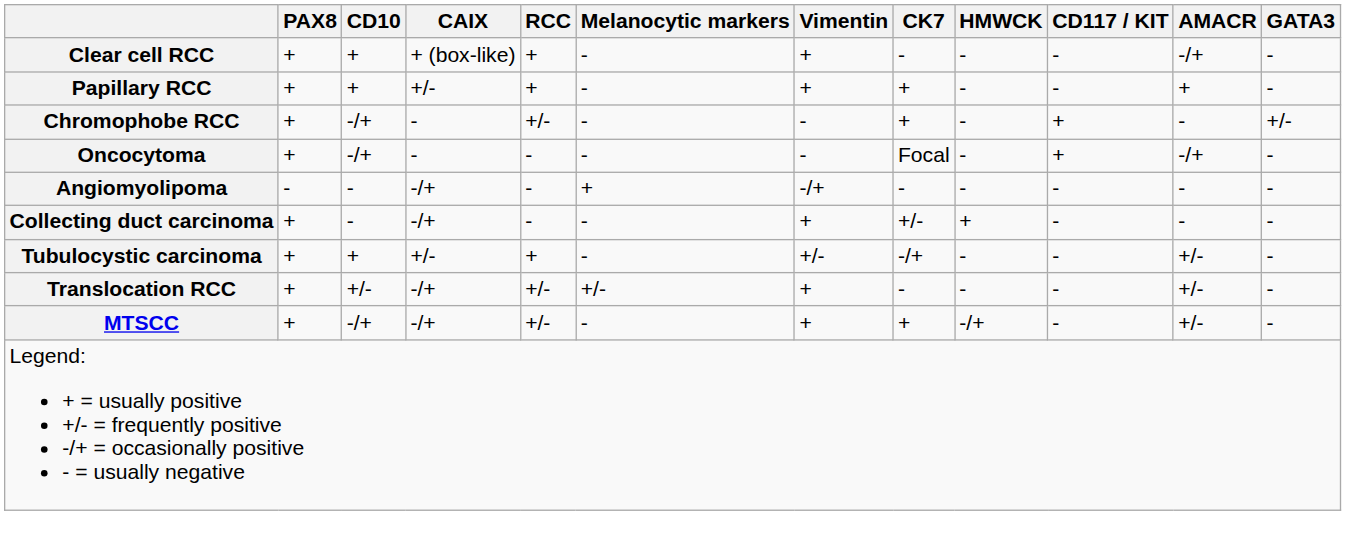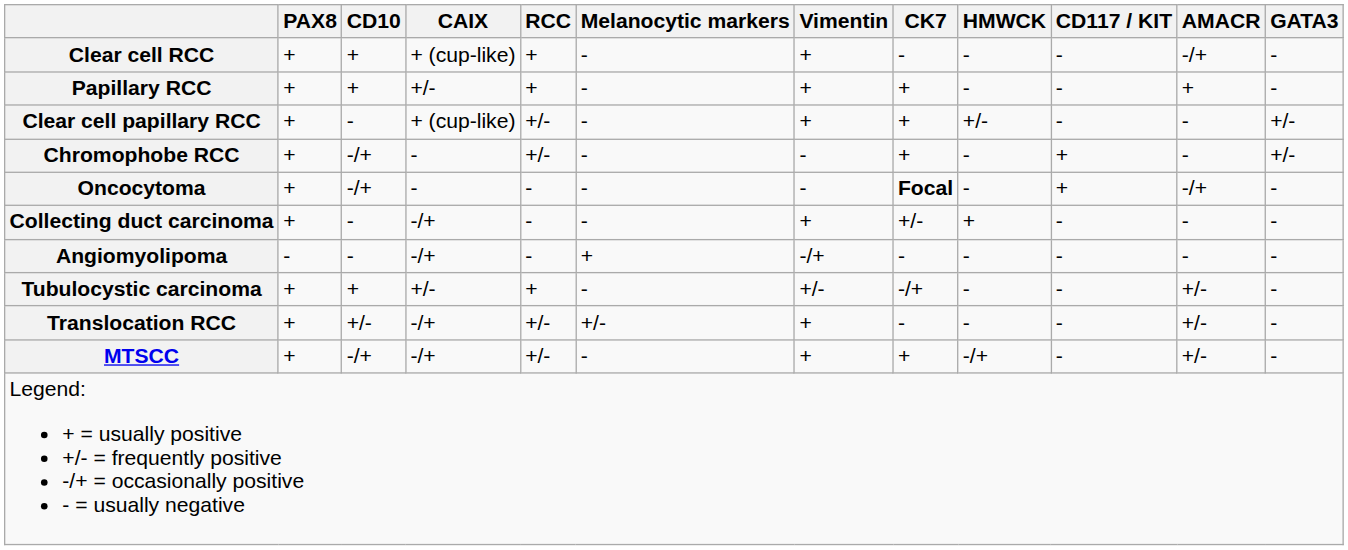 <table class="wikitable">
 <tr>
 <th></th>
 <th>PAX8</th>
 <th>CD10</th>
 <th>CAIX</th>
 <th>RCC</th>
 <th>Melanocytic markers</th>
 <th>Vimentin</th>
 <th>CK7</th>
 <th>HMWCK</th>
 <th>CD117 / KIT</th>
 <th>AMACR</th>
 <th>GATA3</th>
 </tr>
 <tr>
 <th>Clear cell RCC</th>
 <td>+</td>
 <td>+</td>
-<td>+ (box-like)</td>
+<td>+ (cup-like)</td>
 <td>+</td>
 <td>-</td>
 <td>+</td>
 <td>-</td>
 <td>-</td>
 <td>-</td>
 <td>-/+</td>
 <td>-</td>
 </tr>
 <tr>
 <th>Papillary RCC</th>
 <td>+</td>
 <td>+</td>
 <td>+/-</td>
 <td>+</td>
 <td>-</td>
 <td>+</td>
 <td>+</td>
 <td>-</td>
 <td>-</td>
 <td>+</td>
 <td>-</td>
 </tr>
 <tr>
+<th>Clear cell papillary RCC</th>
+<td>+</td>
+<td>-</td>
+<td>+ (cup-like)</td>
+<td>+/-</td>
+<td>-</td>
+<td>+</td>
+<td>+</td>
+<td>+/-</td>
+<td>-</td>
+<td>-</td>
+<td>+/-</td>
+</tr>
+<tr>
 <th>Chromophobe RCC</th>
 <td>+</td>
 <td>-/+</td>
 <td>-</td>
 <td>+/-</td>
 <td>-</td>
 <td>-</td>
 <td>+</td>
 <td>-</td>
 <td>+</td>
 <td>-</td>
 <td>+/-</td>
 </tr>
 <tr>
 <th>Oncocytoma</th>
 <td>+</td>
 <td>-/+</td>
 <td>-</td>
 <td>-</td>
 <td>-</td>
 <td>-</td>
-<td>Focal</td>
+<td><strong>Focal</strong></td>
 <td>-</td>
 <td>+</td>
 <td>-/+</td>
+<td>-</td>
+</tr>
+<tr>
+<th>Collecting duct carcinoma</th>
+<td>+</td>
+<td>-</td>
+<td>-/+</td>
+<td>-</td>
+<td>-</td>
+<td>+</td>
+<td>+/-</td>
+<td>+</td>
+<td>-</td>
+<td>-</td>
 <td>-</td>
 </tr>
 <tr>
 <th>Angiomyolipoma</th>
 <td>-</td>
 <td>-</td>
 <td>-/+</td>
 <td>-</td>
 <td>+</td>
 <td>-/+</td>
 <td>-</td>
 <td>-</td>
-<td>-</td>
-<td>-</td>
-<td>-</td>
-</tr>
-<tr>
-<th>Collecting duct carcinoma</th>
-<td>+</td>
-<td>-</td>
-<td>-/+</td>
-<td>-</td>
-<td>-</td>
-<td>+</td>
-<td>+/-</td>
-<td>+</td>
 <td>-</td>
 <td>-</td>
 <td>-</td>
 </tr>
 <tr>
 <th>Tubulocystic carcinoma</th>
 <td>+</td>
 <td>+</td>
 <td>+/-</td>
 <td>+</td>
 <td>-</td>
 <td>+/-</td>
 <td>-/+</td>
 <td>-</td>
 <td>-</td>
 <td>+/-</td>
 <td>-</td>
 </tr>
 <tr>
 <th>Translocation   RCC</th>
 <td>+</td>
 <td>+/-</td>
 <td>-/+</td>
 <td>+/-</td>
 <td>+/-</td>
 <td>+</td>
 <td>-</td>
 <td>-</td>
 <td>-</td>
 <td>+/-</td>
 <td>-</td>
 </tr>
 <tr>
 <th><a href='#'>MTSCC</a></th>
 <td>+</td>
 <td>-/+</td>
 <td>-/+</td>
 <td>+/-</td>
 <td>-</td>
 <td>+</td>
 <td>+</td>
 <td>-/+</td>
 <td>-</td>
 <td>+/-</td>
 <td>-</td>
 </tr>
 <tr>
 <td colspan=12>Legend:<br><ul><li>+ = usually positive</li><li>+/- = frequently positive</li><li>-/+ = occasionally positive</li><li>- = usually negative</li></ul></td>
 </tr>
 </table>
